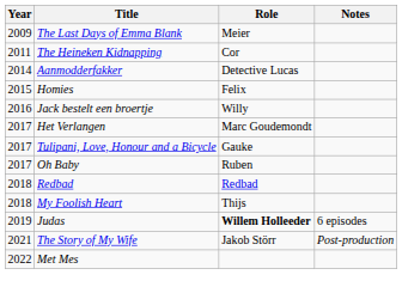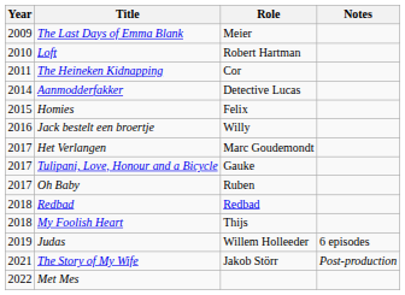 <table class="wikitable sortable">
 <tr>
 <th>Year</th>
 <th>Title</th>
 <th>Role</th>
 <th class="unsortable">Notes</th>
 </tr>
 <tr>
 <td>2009</td>
 <td><em><a href='#'>The Last Days of Emma Blank</a></em></td>
 <td>Meier</td>
+<td></td>
+</tr>
+<tr>
+<td>2010</td>
+<td><em><a href='#'>Loft</a></em></td>
+<td>Robert Hartman</td>
 <td></td>
 </tr>
 <tr>
 <td>2011</td>
 <td><em><a href='#'>The Heineken Kidnapping</a></em></td>
 <td>Cor</td>
 <td></td>
 </tr>
 <tr>
 <td>2014</td>
 <td><em><a href='#'>Aanmodderfakker</a></em></td>
 <td>Detective Lucas</td>
 <td></td>
 </tr>
 <tr>
 <td>2015</td>
 <td><em>Homies</em></td>
 <td>Felix</td>
 <td></td>
 </tr>
 <tr>
 <td>2016</td>
 <td><em>Jack bestelt een broertje</em></td>
 <td>Willy</td>
 <td></td>
 </tr>
 <tr>
 <td>2017</td>
 <td><em>Het Verlangen</em></td>
 <td>Marc Goudemondt</td>
 <td></td>
 </tr>
 <tr>
 <td>2017</td>
 <td><em><a href='#'>Tulipani, Love, Honour and a Bicycle</a></em></td>
 <td>Gauke</td>
 <td></td>
 </tr>
 <tr>
 <td>2017</td>
 <td><em>Oh Baby</em></td>
 <td>Ruben</td>
 <td></td>
 </tr>
 <tr>
 <td>2018</td>
 <td><em><a href='#'>Redbad</a></em></td>
 <td><a href='#'>Redbad</a></td>
 <td></td>
 </tr>
 <tr>
 <td>2018</td>
 <td><em><a href='#'>My Foolish Heart</a></em></td>
 <td>Thijs</td>
 <td></td>
 </tr>
 <tr>
 <td>2019</td>
 <td><em>Judas</em></td>
-<td><strong>Willem Holleeder</strong></td>
+<td>Willem Holleeder</td>
 <td>6 episodes</td>
 </tr>
 <tr>
 <td>2021</td>
 <td><em><a href='#'>The Story of My Wife</a></em></td>
 <td>Jakob Störr</td>
 <td><em>Post-production</em></td>
 </tr>
 <tr>
 <td>2022</td>
 <td><em>Met Mes</em></td>
 <td></td>
 <td></td>
 </tr>
 </table>
